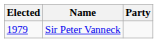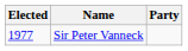 <table class="wikitable">
 <tr>
 <th>Elected</th>
 <th>Name</th>
 <th colspan=2>Party</th>
 </tr>
 <tr>
-<td><a href='#'>1979</a></td>
+<td><a href='#'>1977</a></td>
 <td><a href='#'>Sir Peter Vanneck</a></td>
 <td></td>
 </tr>
 </table>
